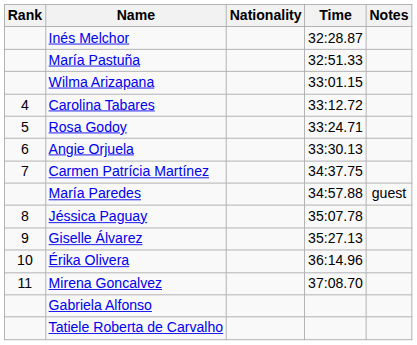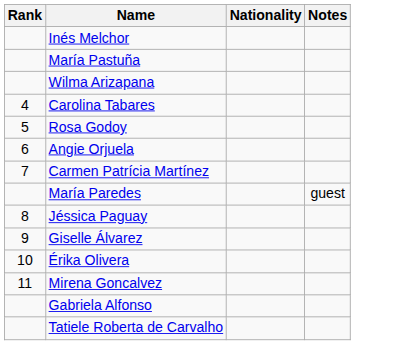 <table class="wikitable sortable" style="text-align:center">
 <tr>
 <th>Rank</th>
 <th>Name</th>
 <th>Nationality</th>
-<th>Time</th>
 <th>Notes</th>
 </tr>
 <tr>
 <td align=center></td>
 <td align=left><a href='#'>Inés Melchor</a></td>
 <td align=left></td>
-<td>32:28.87</td>
 <td></td>
 </tr>
 <tr>
 <td align=center></td>
 <td align=left><a href='#'>María Pastuña</a></td>
 <td align=left></td>
-<td>32:51.33</td>
 <td></td>
 </tr>
 <tr>
 <td align=center></td>
 <td align=left><a href='#'>Wilma Arizapana</a></td>
 <td align=left></td>
-<td>33:01.15</td>
 <td></td>
 </tr>
 <tr>
 <td align=center>4</td>
 <td align=left><a href='#'>Carolina Tabares</a></td>
 <td align=left></td>
-<td>33:12.72</td>
 <td></td>
 </tr>
 <tr>
 <td align=center>5</td>
 <td align=left><a href='#'>Rosa Godoy</a></td>
 <td align=left></td>
-<td>33:24.71</td>
 <td></td>
 </tr>
 <tr>
 <td align=center>6</td>
 <td align=left><a href='#'>Angie Orjuela</a></td>
 <td align=left></td>
-<td>33:30.13</td>
 <td></td>
 </tr>
 <tr>
 <td align=center>7</td>
 <td align=left><a href='#'>Carmen Patrícia Martínez</a></td>
 <td align=left></td>
-<td>34:37.75</td>
 <td></td>
 </tr>
 <tr>
 <td align=center></td>
 <td align=left><a href='#'>María Paredes</a></td>
 <td align=left></td>
-<td>34:57.88</td>
 <td>guest</td>
 </tr>
 <tr>
 <td align=center>8</td>
 <td align=left><a href='#'>Jéssica Paguay</a></td>
 <td align=left></td>
-<td>35:07.78</td>
 <td></td>
 </tr>
 <tr>
 <td align=center>9</td>
 <td align=left><a href='#'>Giselle Álvarez</a></td>
 <td align=left></td>
-<td>35:27.13</td>
 <td></td>
 </tr>
 <tr>
 <td align=center>10</td>
 <td align=left><a href='#'>Érika Olivera</a></td>
 <td align=left></td>
-<td>36:14.96</td>
 <td></td>
 </tr>
 <tr>
 <td align=center>11</td>
 <td align=left><a href='#'>Mirena Goncalvez</a></td>
 <td align=left></td>
-<td>37:08.70</td>
 <td></td>
 </tr>
 <tr>
 <td align=center></td>
 <td align=left><a href='#'>Gabriela Alfonso</a></td>
 <td align=left></td>
 <td></td>
-<td></td>
 </tr>
 <tr>
 <td align=center></td>
 <td align=left><a href='#'>Tatiele Roberta de Carvalho</a></td>
 <td align=left></td>
 <td></td>
-<td></td>
 </tr>
 </table>
